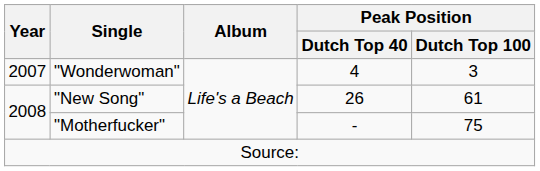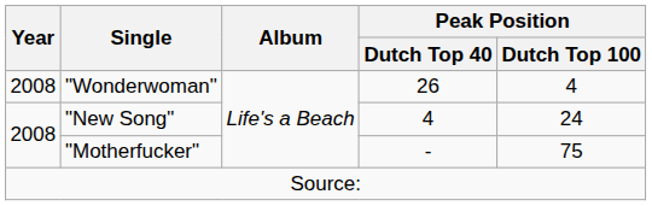 <table class="wikitable">
 <tr>
 <th align="center" rowspan="2">Year</th>
 <th align="center" rowspan="2">Single</th>
 <th align="center" rowspan="2">Album</th>
 <th align="center" colspan="2">Peak Position</th>
 </tr>
 <tr bgcolor="#FFFFFF">
 <th>Dutch Top 40</th>
 <th>Dutch Top 100</th>
 </tr>
 <tr>
-<td align="center" rowspan="1">2007</td>
+<td align="center" rowspan="1">2008</td>
 <td align="left">"Wonderwoman"</td>
 <td align="left" rowspan="3"><em>Life's a Beach</em></td>
+<td align="center">26</td>
 <td align="center">4</td>
-<td align="center">3</td>
 </tr>
 <tr>
 <td align="center" rowspan="2">2008</td>
 <td align="left">"New Song"</td>
-<td align="center">26</td>
-<td align="center">61</td>
+<td align="center">4</td>
+<td align="center">24</td>
 </tr>
 <tr>
 <td align="left">"Motherfucker"</td>
 <td align="center">-</td>
 <td align="center">75</td>
 </tr>
 <tr>
 <td colspan=5; align="center">Source:</td>
 </tr>
 </table>
